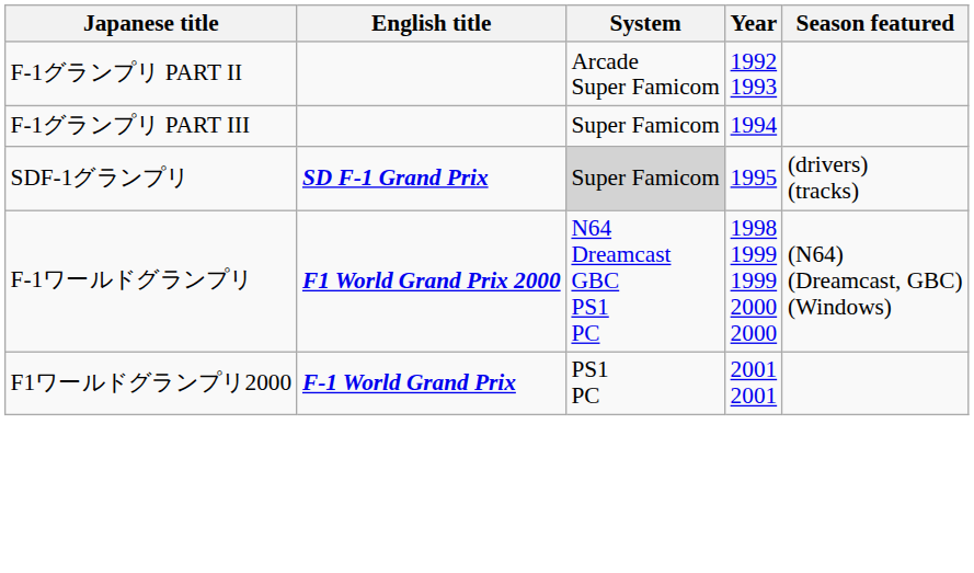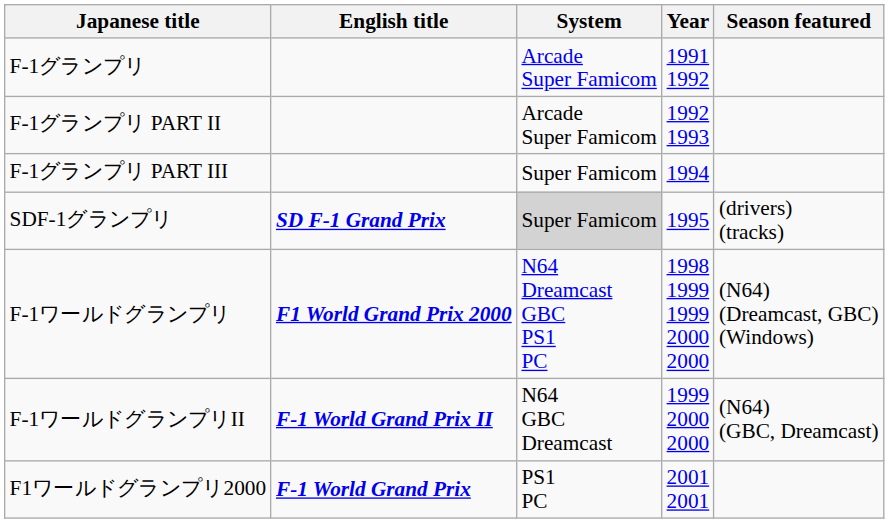 <table class="wikitable">
 <tr>
 <th>Japanese title</th>
 <th>English title</th>
 <th>System</th>
 <th>Year</th>
 <th>Season featured</th>
+</tr>
+<tr style="vertical-align: middle;">
+<td style="white-space: nowrap;">F-1グランプリ</td>
+<td style="white-space: nowrap;"><strong><em></em></strong></td>
+<td><a href='#'>Arcade</a><br><a href='#'>Super Famicom</a></td>
+<td style="white-space: nowrap;"><a href='#'>1991</a><br><a href='#'>1992</a></td>
+<td></td>
 </tr>
 <tr style="vertical-align: middle;">
 <td style="white-space: nowrap;">F-1グランプリ PART II</td>
 <td style="white-space: nowrap;"><strong><em></em></strong></td>
 <td>Arcade<br>Super Famicom</td>
 <td style="white-space: nowrap;"><a href='#'>1992</a><br><a href='#'>1993</a></td>
 <td></td>
 </tr>
 <tr style="vertical-align: middle;">
 <td style="white-space: nowrap;">F-1グランプリ PART III</td>
 <td style="white-space: nowrap;"><strong><em></em></strong></td>
 <td>Super Famicom</td>
 <td style="white-space: nowrap;"><a href='#'>1994</a></td>
 <td></td>
 </tr>
 <tr style="vertical-align: middle;">
 <td style="white-space: nowrap;">SDF-1グランプリ</td>
 <td style="white-space: nowrap;"><strong><em><a href='#'>SD F-1 Grand Prix</a></em></strong></td>
 <td style="background: lightgrey;">Super Famicom</td>
 <td style="white-space: nowrap;"><a href='#'>1995</a></td>
 <td> (drivers)<br> (tracks)</td>
 </tr>
 <tr style="vertical-align: middle;">
 <td style="white-space: nowrap;">F-1ワールドグランプリ</td>
 <td style="white-space: nowrap;"><strong><em><a href='#'>F1 World Grand Prix 2000</a></em></strong></td>
 <td><a href='#'>N64</a><br><a href='#'>Dreamcast</a><br><a href='#'>GBC</a><br><a href='#'>PS1</a><br><a href='#'>PC</a></td>
 <td style="white-space: nowrap;"><a href='#'>1998</a><br><a href='#'>1999</a><br><a href='#'>1999</a><br><a href='#'>2000</a><br><a href='#'>2000</a></td>
 <td> (N64)<br> (Dreamcast, GBC)<br> (Windows)</td>
 </tr>
 <tr style="vertical-align: middle;">
+<td style="white-space: nowrap;">F-1ワールドグランプリII</td>
+<td style="white-space: nowrap;"><strong><em><a href='#'>F-1 World Grand Prix II</a></em></strong></td>
+<td>N64<br>GBC<br>Dreamcast</td>
+<td style="white-space: nowrap;"><a href='#'>1999</a><br><a href='#'>2000</a><br><a href='#'>2000</a></td>
+<td> (N64)<br>  (GBC, Dreamcast)</td>
+</tr>
+<tr style="vertical-align: middle;">
 <td style="white-space: nowrap;">F1ワールドグランプリ2000</td>
 <td style="white-space: nowrap;"><strong><em><a href='#'>F-1 World Grand Prix</a></em></strong></td>
 <td>PS1<br>PC<br></td>
 <td style="white-space: nowrap;"><a href='#'>2001</a><br><a href='#'>2001</a></td>
 <td></td>
 </tr>
 </table>
